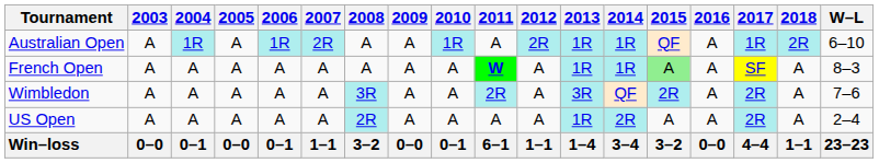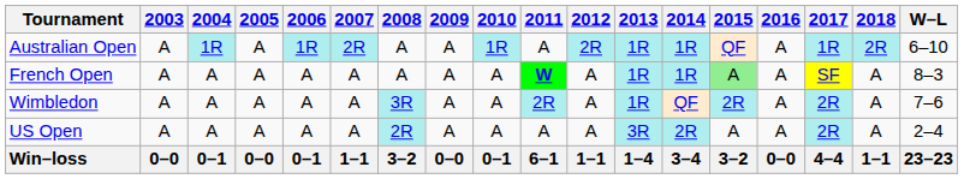 <table class="wikitable" style="text-align:center">
 <tr>
 <th>Tournament</th>
 <th><a href='#'>2003</a></th>
 <th><a href='#'>2004</a></th>
 <th><a href='#'>2005</a></th>
 <th><a href='#'>2006</a></th>
 <th><a href='#'>2007</a></th>
 <th><a href='#'>2008</a></th>
 <th><a href='#'>2009</a></th>
 <th><a href='#'>2010</a></th>
 <th><a href='#'>2011</a></th>
 <th><a href='#'>2012</a></th>
 <th><a href='#'>2013</a></th>
 <th><a href='#'>2014</a></th>
 <th><a href='#'>2015</a></th>
 <th><a href='#'>2016</a></th>
 <th><a href='#'>2017</a></th>
 <th><a href='#'>2018</a></th>
 <th>W–L</th>
 </tr>
 <tr>
 <td align="left"><a href='#'>Australian Open</a></td>
 <td>A</td>
 <td bgcolor="#afeeee"><a href='#'>1R</a></td>
 <td>A</td>
 <td bgcolor="#afeeee"><a href='#'>1R</a></td>
 <td bgcolor="#afeeee"><a href='#'>2R</a></td>
 <td>A</td>
 <td>A</td>
 <td bgcolor="#afeeee"><a href='#'>1R</a></td>
 <td>A</td>
 <td bgcolor="#afeeee"><a href='#'>2R</a></td>
 <td bgcolor="#afeeee"><a href='#'>1R</a></td>
 <td bgcolor="#afeeee"><a href='#'>1R</a></td>
 <td bgcolor="#ffebcd"><a href='#'>QF</a></td>
 <td>A</td>
 <td bgcolor="#afeeee"><a href='#'>1R</a></td>
 <td bgcolor="#afeeee"><a href='#'>2R</a></td>
 <td>6–10</td>
 </tr>
 <tr>
 <td align="left"><a href='#'>French Open</a></td>
 <td>A</td>
 <td>A</td>
 <td>A</td>
 <td>A</td>
 <td>A</td>
 <td>A</td>
 <td>A</td>
 <td>A</td>
 <td bgcolor="lime"><a href='#'><strong>W</strong></a></td>
 <td>A</td>
 <td bgcolor="#afeeee"><a href='#'>1R</a></td>
 <td bgcolor="#afeeee"><a href='#'>1R</a></td>
 <td style="background: lightgreen;">A</td>
 <td>A</td>
 <td bgcolor="yellow"><a href='#'>SF</a></td>
 <td>A</td>
 <td>8–3</td>
 </tr>
 <tr>
 <td align="left"><a href='#'>Wimbledon</a></td>
 <td>A</td>
 <td>A</td>
 <td>A</td>
 <td>A</td>
 <td>A</td>
 <td bgcolor="#afeeee"><a href='#'>3R</a></td>
 <td>A</td>
 <td>A</td>
 <td bgcolor="#afeeee"><a href='#'>2R</a></td>
 <td>A</td>
-<td bgcolor="#afeeee"><a href='#'>3R</a></td>
+<td bgcolor="#afeeee"><a href='#'>1R</a></td>
 <td bgcolor="#ffebcd"><a href='#'>QF</a></td>
 <td bgcolor="#afeeee"><a href='#'>2R</a></td>
 <td>A</td>
 <td bgcolor="#afeeee"><a href='#'>2R</a></td>
 <td>A</td>
 <td>7–6</td>
 </tr>
 <tr>
 <td align="left"><a href='#'>US Open</a></td>
 <td>A</td>
 <td>A</td>
 <td>A</td>
 <td>A</td>
 <td>A</td>
 <td bgcolor="#afeeee"><a href='#'>2R</a></td>
 <td>A</td>
 <td>A</td>
 <td>A</td>
 <td>A</td>
-<td bgcolor="#afeeee"><a href='#'>1R</a></td>
+<td bgcolor="#afeeee"><a href='#'>3R</a></td>
 <td bgcolor="#afeeee"><a href='#'>2R</a></td>
 <td>A</td>
 <td>A</td>
 <td bgcolor="#afeeee"><a href='#'>2R</a></td>
 <td>A</td>
 <td>2–4</td>
 </tr>
 <tr>
 <th style="text-align:left">Win–loss</th>
 <th>0–0</th>
 <th>0–1</th>
 <th>0–0</th>
 <th>0–1</th>
 <th>1–1</th>
 <th>3–2</th>
 <th>0–0</th>
 <th>0–1</th>
 <th>6–1</th>
 <th>1–1</th>
 <th>1–4</th>
 <th>3–4</th>
 <th>3–2</th>
 <th>0–0</th>
 <th>4–4</th>
 <th>1–1</th>
 <th>23–23</th>
 </tr>
 </table>
